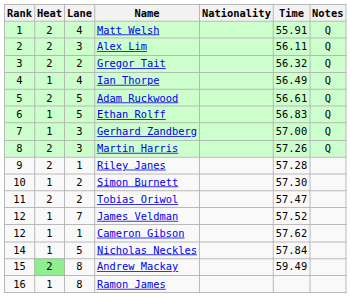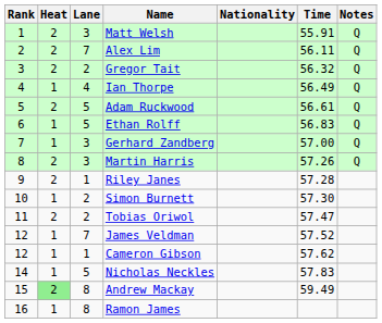 <table class="wikitable sortable" style="text-align:center">
 <tr>
 <th>Rank</th>
 <th>Heat</th>
 <th>Lane</th>
 <th>Name</th>
 <th>Nationality</th>
 <th>Time</th>
 <th>Notes</th>
 </tr>
 <tr bgcolor=ccffcc>
 <td>1</td>
 <td>2</td>
-<td>4</td>
+<td>3</td>
 <td align=left><a href='#'>Matt Welsh</a></td>
 <td align=left></td>
 <td>55.91</td>
 <td>Q</td>
 </tr>
 <tr bgcolor=ccffcc>
 <td>2</td>
 <td>2</td>
-<td>3</td>
+<td>7</td>
 <td align=left><a href='#'>Alex Lim</a></td>
 <td align=left></td>
 <td>56.11</td>
 <td>Q</td>
 </tr>
 <tr bgcolor=ccffcc>
 <td>3</td>
 <td>2</td>
 <td>2</td>
 <td align=left><a href='#'>Gregor Tait</a></td>
 <td align=left></td>
 <td>56.32</td>
 <td>Q</td>
 </tr>
 <tr bgcolor=ccffcc>
 <td>4</td>
 <td>1</td>
 <td>4</td>
 <td align=left><a href='#'>Ian Thorpe</a></td>
 <td align=left></td>
 <td>56.49</td>
 <td>Q</td>
 </tr>
 <tr bgcolor=ccffcc>
 <td>5</td>
 <td>2</td>
 <td>5</td>
 <td align=left><a href='#'>Adam Ruckwood</a></td>
 <td align=left></td>
 <td>56.61</td>
 <td>Q</td>
 </tr>
 <tr bgcolor=ccffcc>
 <td>6</td>
 <td>1</td>
 <td>5</td>
 <td align=left><a href='#'>Ethan Rolff</a></td>
 <td align=left></td>
 <td>56.83</td>
 <td>Q</td>
 </tr>
 <tr bgcolor=ccffcc>
 <td>7</td>
 <td>1</td>
 <td>3</td>
 <td align=left><a href='#'>Gerhard Zandberg</a></td>
 <td align=left></td>
 <td>57.00</td>
 <td>Q</td>
 </tr>
 <tr bgcolor=ccffcc>
 <td>8</td>
 <td>2</td>
 <td>3</td>
 <td align=left><a href='#'>Martin Harris</a></td>
 <td align=left></td>
 <td>57.26</td>
 <td>Q</td>
 </tr>
 <tr>
 <td>9</td>
 <td>2</td>
 <td>1</td>
 <td align=left><a href='#'>Riley Janes</a></td>
 <td align=left></td>
 <td>57.28</td>
 <td></td>
 </tr>
 <tr>
 <td>10</td>
 <td>1</td>
 <td>2</td>
 <td align=left><a href='#'>Simon Burnett</a></td>
 <td align=left></td>
 <td>57.30</td>
 <td></td>
 </tr>
 <tr>
 <td>11</td>
 <td>2</td>
 <td>2</td>
 <td align=left><a href='#'>Tobias Oriwol</a></td>
 <td align=left></td>
 <td>57.47</td>
 <td></td>
 </tr>
 <tr>
 <td>12</td>
 <td>1</td>
 <td>7</td>
 <td align=left><a href='#'>James Veldman</a></td>
 <td align=left></td>
 <td>57.52</td>
 <td></td>
 </tr>
 <tr>
 <td>12</td>
 <td>1</td>
 <td>1</td>
 <td align=left><a href='#'>Cameron Gibson</a></td>
 <td align=left></td>
 <td>57.62</td>
 <td></td>
 </tr>
 <tr>
 <td>14</td>
 <td>1</td>
 <td>5</td>
 <td align=left><a href='#'>Nicholas Neckles</a></td>
 <td align=left></td>
-<td>57.84</td>
+<td>57.83</td>
 <td></td>
 </tr>
 <tr>
 <td>15</td>
 <td style="background: lightgreen;">2</td>
 <td>8</td>
 <td align=left><a href='#'>Andrew Mackay</a></td>
 <td align=left></td>
 <td>59.49</td>
 <td></td>
 </tr>
 <tr>
 <td>16</td>
 <td>1</td>
 <td>8</td>
 <td align=left><a href='#'>Ramon James</a></td>
 <td align=left></td>
 <td></td>
 <td></td>
 </tr>
 </table>
